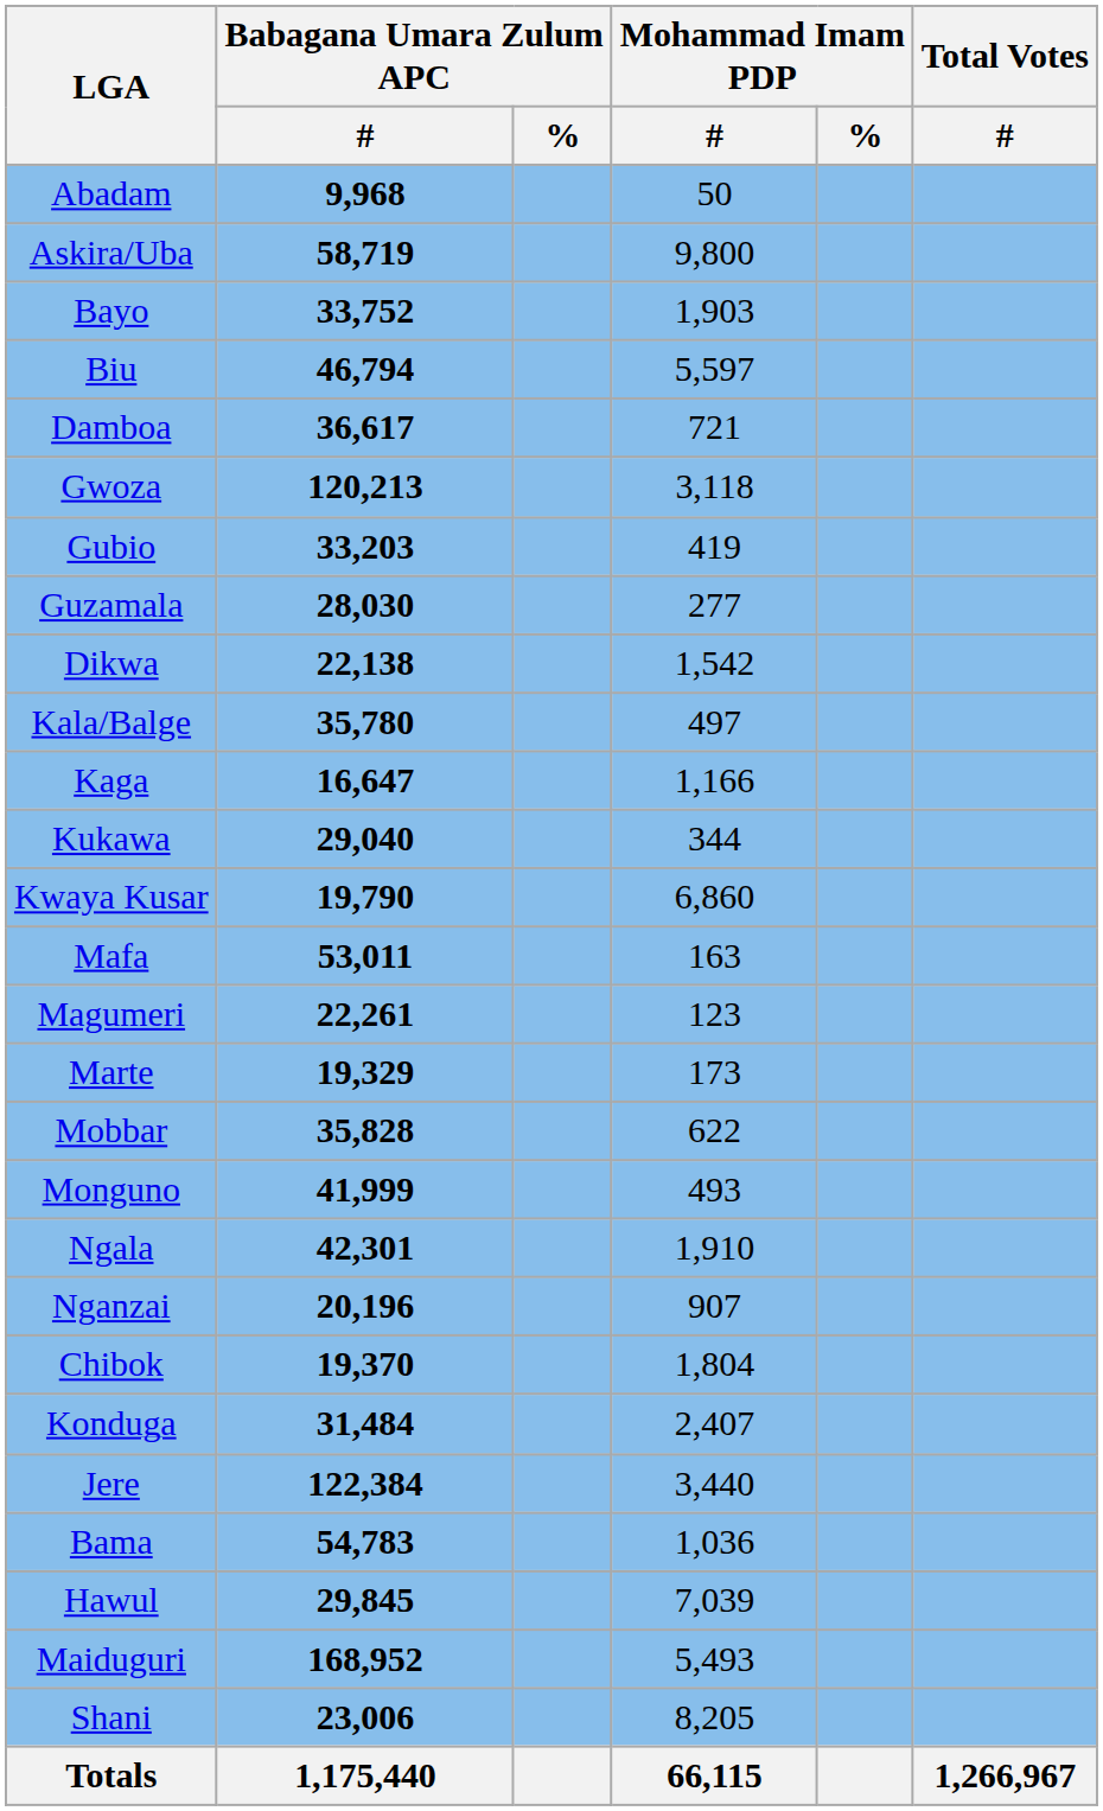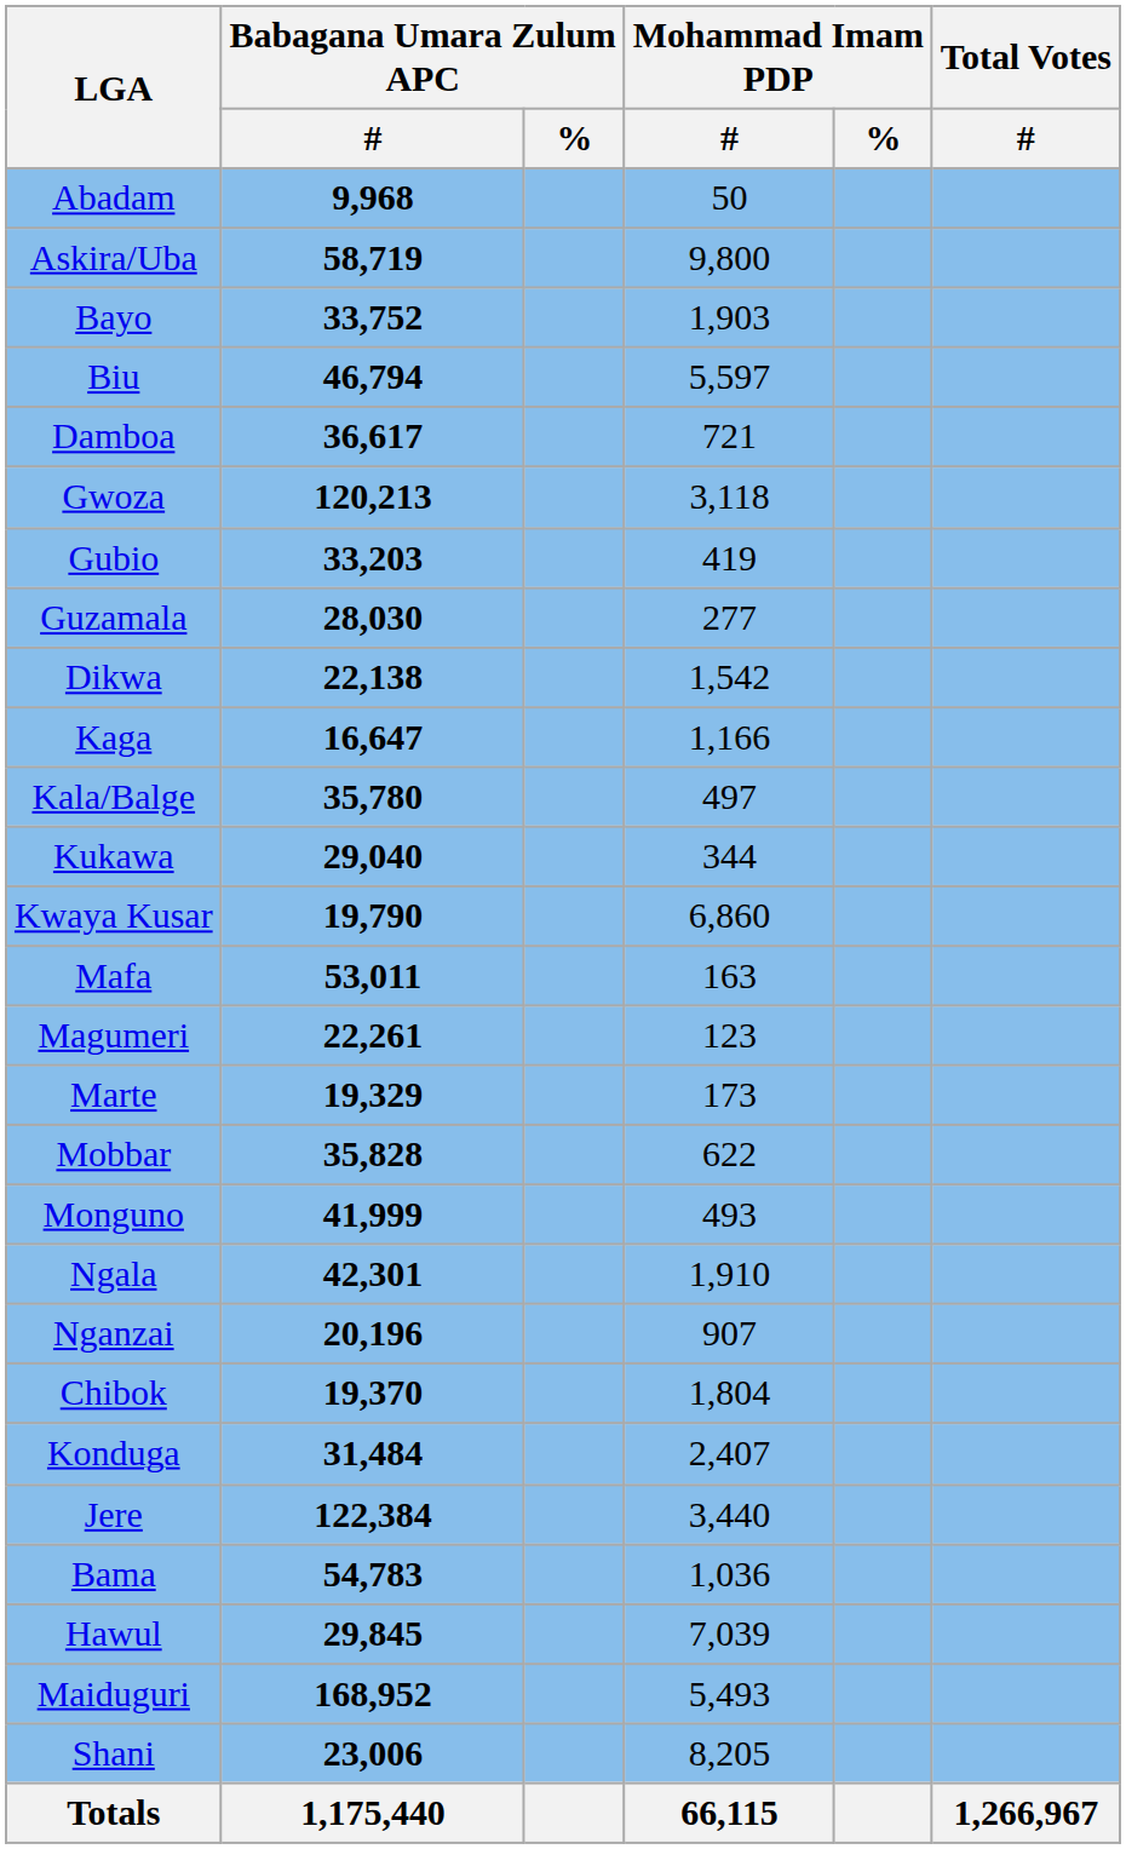 <table class="wikitable sortable" style=" font-size: 95%">
 <tr>
 <th rowspan="2">LGA</th>
 <th colspan="2">Babagana Umara Zulum<br>APC</th>
 <th colspan="2">Mohammad Imam<br>PDP</th>
 <th>Total Votes</th>
 </tr>
 <tr>
 <th>#</th>
 <th>%</th>
 <th>#</th>
 <th>%</th>
 <th>#</th>
 </tr>
 <tr>
 <td bgcolor=#87BEEB align="center"><a href='#'>Abadam</a></td>
 <td bgcolor=#87BEEB align="center"><strong>9,968</strong></td>
 <td bgcolor=#87BEEB align="center"></td>
 <td bgcolor=#87BEEB align="center">50</td>
 <td bgcolor=#87BEEB align="center"></td>
 <td bgcolor=#87BEEB align="center"></td>
 </tr>
 <tr>
 <td bgcolor=#87BEEB align="center"><a href='#'>Askira/Uba</a></td>
 <td bgcolor=#87BEEB align="center"><strong>58,719</strong></td>
 <td bgcolor=#87BEEB align="center"></td>
 <td bgcolor=#87BEEB align="center">9,800</td>
 <td bgcolor=#87BEEB align="center"></td>
 <td bgcolor=#87BEEB align="center"></td>
 </tr>
 <tr>
 <td bgcolor=#87BEEB align="center"><a href='#'>Bayo</a></td>
 <td bgcolor=#87BEEB align="center"><strong>33,752</strong></td>
 <td bgcolor=#87BEEB align="center"></td>
 <td bgcolor=#87BEEB align="center">1,903</td>
 <td bgcolor=#87BEEB align="center"></td>
 <td bgcolor=#87BEEB align="center"></td>
 </tr>
 <tr>
 <td bgcolor=#87BEEB align="center"><a href='#'>Biu</a></td>
 <td bgcolor=#87BEEB align="center"><strong>46,794</strong></td>
 <td bgcolor=#87BEEB align="center"></td>
 <td bgcolor=#87BEEB align="center">5,597</td>
 <td bgcolor=#87BEEB align="center"></td>
 <td bgcolor=#87BEEB align="center"></td>
 </tr>
 <tr>
 <td bgcolor=#87BEEB align="center"><a href='#'>Damboa</a></td>
 <td bgcolor=#87BEEB align="center"><strong>36,617</strong></td>
 <td bgcolor=#87BEEB align="center"></td>
 <td bgcolor=#87BEEB align="center">721</td>
 <td bgcolor=#87BEEB align="center"></td>
 <td bgcolor=#87BEEB align="center"></td>
 </tr>
 <tr>
 <td bgcolor=#87BEEB align="center"><a href='#'>Gwoza</a></td>
 <td bgcolor=#87BEEB align="center"><strong>120,213</strong></td>
 <td bgcolor=#87BEEB align="center"></td>
 <td bgcolor=#87BEEB align="center">3,118</td>
 <td bgcolor=#87BEEB align="center"></td>
 <td bgcolor=#87BEEB align="center"></td>
 </tr>
 <tr>
 <td bgcolor=#87BEEB align="center"><a href='#'>Gubio</a></td>
 <td bgcolor=#87BEEB align="center"><strong>33,203</strong></td>
 <td bgcolor=#87BEEB align="center"></td>
 <td bgcolor=#87BEEB align="center">419</td>
 <td bgcolor=#87BEEB align="center"></td>
 <td bgcolor=#87BEEB align="center"></td>
 </tr>
 <tr>
 <td bgcolor=#87BEEB align="center"><a href='#'>Guzamala</a></td>
 <td bgcolor=#87BEEB align="center"><strong>28,030</strong></td>
 <td bgcolor=#87BEEB align="center"></td>
 <td bgcolor=#87BEEB align="center">277</td>
 <td bgcolor=#87BEEB align="center"></td>
 <td bgcolor=#87BEEB align="center"></td>
 </tr>
 <tr>
 <td bgcolor=#87BEEB align="center"><a href='#'>Dikwa</a></td>
 <td bgcolor=#87BEEB align="center"><strong>22,138</strong></td>
 <td bgcolor=#87BEEB align="center"></td>
 <td bgcolor=#87BEEB align="center">1,542</td>
 <td bgcolor=#87BEEB align="center"></td>
 <td bgcolor=#87BEEB align="center"></td>
 </tr>
 <tr>
+<td bgcolor=#87BEEB align="center"><a href='#'>Kaga</a></td>
+<td bgcolor=#87BEEB align="center"><strong>16,647</strong></td>
+<td bgcolor=#87BEEB align="center"></td>
+<td bgcolor=#87BEEB align="center">1,166</td>
+<td bgcolor=#87BEEB align="center"></td>
+<td bgcolor=#87BEEB align="center"></td>
+</tr>
+<tr>
 <td bgcolor=#87BEEB align="center"><a href='#'>Kala/Balge</a></td>
 <td bgcolor=#87BEEB align="center"><strong>35,780</strong></td>
 <td bgcolor=#87BEEB align="center"></td>
 <td bgcolor=#87BEEB align="center">497</td>
-<td bgcolor=#87BEEB align="center"></td>
-<td bgcolor=#87BEEB align="center"></td>
-</tr>
-<tr>
-<td bgcolor=#87BEEB align="center"><a href='#'>Kaga</a></td>
-<td bgcolor=#87BEEB align="center"><strong>16,647</strong></td>
-<td bgcolor=#87BEEB align="center"></td>
-<td bgcolor=#87BEEB align="center">1,166</td>
 <td bgcolor=#87BEEB align="center"></td>
 <td bgcolor=#87BEEB align="center"></td>
 </tr>
 <tr>
 <td bgcolor=#87BEEB align="center"><a href='#'>Kukawa</a></td>
 <td bgcolor=#87BEEB align="center"><strong>29,040</strong></td>
 <td bgcolor=#87BEEB align="center"></td>
 <td bgcolor=#87BEEB align="center">344</td>
 <td bgcolor=#87BEEB align="center"></td>
 <td bgcolor=#87BEEB align="center"></td>
 </tr>
 <tr>
 <td bgcolor=#87BEEB align="center"><a href='#'>Kwaya Kusar</a></td>
 <td bgcolor=#87BEEB align="center"><strong>19,790</strong></td>
 <td bgcolor=#87BEEB align="center"></td>
 <td bgcolor=#87BEEB align="center">6,860</td>
 <td bgcolor=#87BEEB align="center"></td>
 <td bgcolor=#87BEEB align="center"></td>
 </tr>
 <tr>
 <td bgcolor=#87BEEB align="center"><a href='#'>Mafa</a></td>
 <td bgcolor=#87BEEB align="center"><strong>53,011</strong></td>
 <td bgcolor=#87BEEB align="center"></td>
 <td bgcolor=#87BEEB align="center">163</td>
 <td bgcolor=#87BEEB align="center"></td>
 <td bgcolor=#87BEEB align="center"></td>
 </tr>
 <tr>
 <td bgcolor=#87BEEB align="center"><a href='#'>Magumeri</a></td>
 <td bgcolor=#87BEEB align="center"><strong>22,261</strong></td>
 <td bgcolor=#87BEEB align="center"></td>
 <td bgcolor=#87BEEB align="center">123</td>
 <td bgcolor=#87BEEB align="center"></td>
 <td bgcolor=#87BEEB align="center"></td>
 </tr>
 <tr>
 <td bgcolor=#87BEEB align="center"><a href='#'>Marte</a></td>
 <td bgcolor=#87BEEB align="center"><strong>19,329</strong></td>
 <td bgcolor=#87BEEB align="center"></td>
 <td bgcolor=#87BEEB align="center">173</td>
 <td bgcolor=#87BEEB align="center"></td>
 <td bgcolor=#87BEEB align="center"></td>
 </tr>
 <tr>
 <td bgcolor=#87BEEB align="center"><a href='#'>Mobbar</a></td>
 <td bgcolor=#87BEEB align="center"><strong>35,828</strong></td>
 <td bgcolor=#87BEEB align="center"></td>
 <td bgcolor=#87BEEB align="center">622</td>
 <td bgcolor=#87BEEB align="center"></td>
 <td bgcolor=#87BEEB align="center"></td>
 </tr>
 <tr>
 <td bgcolor=#87BEEB align="center"><a href='#'>Monguno</a></td>
 <td bgcolor=#87BEEB align="center"><strong>41,999</strong></td>
 <td bgcolor=#87BEEB align="center"></td>
 <td bgcolor=#87BEEB align="center">493</td>
 <td bgcolor=#87BEEB align="center"></td>
 <td bgcolor=#87BEEB align="center"></td>
 </tr>
 <tr>
 <td bgcolor=#87BEEB align="center"><a href='#'>Ngala</a></td>
 <td bgcolor=#87BEEB align="center"><strong>42,301</strong></td>
 <td bgcolor=#87BEEB align="center"></td>
 <td bgcolor=#87BEEB align="center">1,910</td>
 <td bgcolor=#87BEEB align="center"></td>
 <td bgcolor=#87BEEB align="center"></td>
 </tr>
 <tr>
 <td bgcolor=#87BEEB align="center"><a href='#'>Nganzai</a></td>
 <td bgcolor=#87BEEB align="center"><strong>20,196</strong></td>
 <td bgcolor=#87BEEB align="center"></td>
 <td bgcolor=#87BEEB align="center">907</td>
 <td bgcolor=#87BEEB align="center"></td>
 <td bgcolor=#87BEEB align="center"></td>
 </tr>
 <tr>
 <td bgcolor=#87BEEB align="center"><a href='#'>Chibok</a></td>
 <td bgcolor=#87BEEB align="center"><strong>19,370</strong></td>
 <td bgcolor=#87BEEB align="center"></td>
 <td bgcolor=#87BEEB align="center">1,804</td>
 <td bgcolor=#87BEEB align="center"></td>
 <td bgcolor=#87BEEB align="center"></td>
 </tr>
 <tr>
 <td bgcolor=#87BEEB align="center"><a href='#'>Konduga</a></td>
 <td bgcolor=#87BEEB align="center"><strong>31,484</strong></td>
 <td bgcolor=#87BEEB align="center"></td>
 <td bgcolor=#87BEEB align="center">2,407</td>
 <td bgcolor=#87BEEB align="center"></td>
 <td bgcolor=#87BEEB align="center"></td>
 </tr>
 <tr>
 <td bgcolor=#87BEEB align="center"><a href='#'>Jere</a></td>
 <td bgcolor=#87BEEB align="center"><strong>122,384</strong></td>
 <td bgcolor=#87BEEB align="center"></td>
 <td bgcolor=#87BEEB align="center">3,440</td>
 <td bgcolor=#87BEEB align="center"></td>
 <td bgcolor=#87BEEB align="center"></td>
 </tr>
 <tr>
 <td bgcolor=#87BEEB align="center"><a href='#'>Bama</a></td>
 <td bgcolor=#87BEEB align="center"><strong>54,783</strong></td>
 <td bgcolor=#87BEEB align="center"></td>
 <td bgcolor=#87BEEB align="center">1,036</td>
 <td bgcolor=#87BEEB align="center"></td>
 <td bgcolor=#87BEEB align="center"></td>
 </tr>
 <tr>
 <td bgcolor=#87BEEB align="center"><a href='#'>Hawul</a></td>
 <td bgcolor=#87BEEB align="center"><strong>29,845</strong></td>
 <td bgcolor=#87BEEB align="center"></td>
 <td bgcolor=#87BEEB align="center">7,039</td>
 <td bgcolor=#87BEEB align="center"></td>
 <td bgcolor=#87BEEB align="center"></td>
 </tr>
 <tr>
 <td bgcolor=#87BEEB align="center"><a href='#'>Maiduguri</a></td>
 <td bgcolor=#87BEEB align="center"><strong>168,952</strong></td>
 <td bgcolor=#87BEEB align="center"></td>
 <td bgcolor=#87BEEB align="center">5,493</td>
 <td bgcolor=#87BEEB align="center"></td>
 <td bgcolor=#87BEEB align="center"></td>
 </tr>
 <tr>
 <td bgcolor=#87BEEB align="center"><a href='#'>Shani</a></td>
 <td bgcolor=#87BEEB align="center"><strong>23,006</strong></td>
 <td bgcolor=#87BEEB align="center"></td>
 <td bgcolor=#87BEEB align="center">8,205</td>
 <td bgcolor=#87BEEB align="center"></td>
 <td bgcolor=#87BEEB align="center"></td>
 </tr>
 <tr>
 <th>Totals</th>
 <th><strong>1,175,440</strong></th>
 <th></th>
 <th><strong>66,115</strong></th>
 <th></th>
 <th>1,266,967</th>
 </tr>
 </table>
